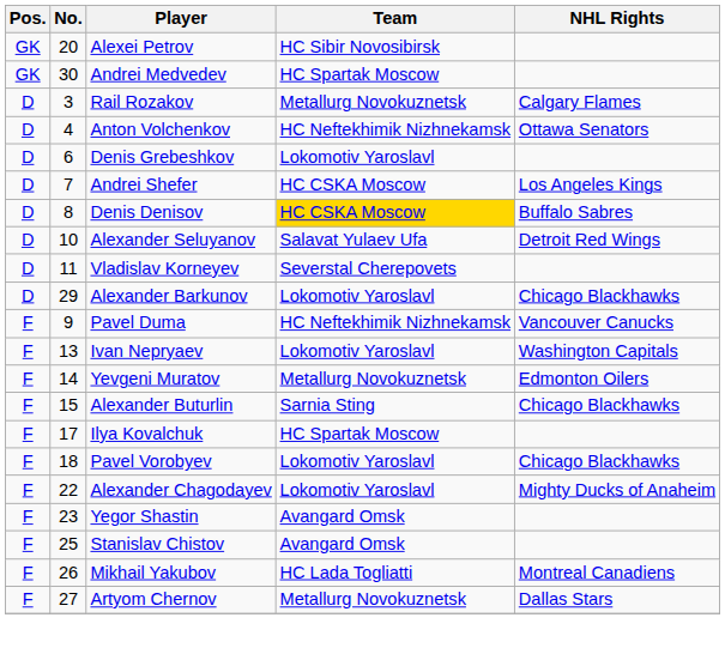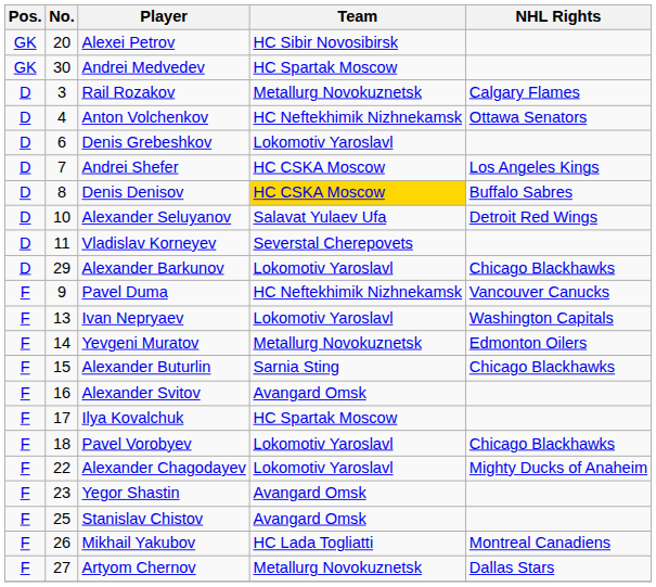 <table class="wikitable sortable">
 <tr>
 <th>Pos.</th>
 <th>No.</th>
 <th>Player</th>
 <th>Team</th>
 <th>NHL Rights</th>
 </tr>
 <tr>
 <td style="text-align:center;"><a href='#'>GK</a></td>
 <td style="text-align:center;">20</td>
 <td><a href='#'>Alexei Petrov</a></td>
 <td> <a href='#'>HC Sibir Novosibirsk</a></td>
 <td></td>
 </tr>
 <tr>
 <td style="text-align:center;"><a href='#'>GK</a></td>
 <td style="text-align:center;">30</td>
 <td><a href='#'>Andrei Medvedev</a></td>
 <td> <a href='#'>HC Spartak Moscow</a></td>
 <td></td>
 </tr>
 <tr>
 <td style="text-align:center;"><a href='#'>D</a></td>
 <td style="text-align:center;">3</td>
 <td><a href='#'>Rail Rozakov</a></td>
 <td> <a href='#'>Metallurg Novokuznetsk</a></td>
 <td><a href='#'>Calgary Flames</a></td>
 </tr>
 <tr>
 <td style="text-align:center;"><a href='#'>D</a></td>
 <td style="text-align:center;">4</td>
 <td><a href='#'>Anton Volchenkov</a></td>
 <td> <a href='#'>HC Neftekhimik Nizhnekamsk</a></td>
 <td><a href='#'>Ottawa Senators</a></td>
 </tr>
 <tr>
 <td style="text-align:center;"><a href='#'>D</a></td>
 <td style="text-align:center;">6</td>
 <td><a href='#'>Denis Grebeshkov</a></td>
 <td> <a href='#'>Lokomotiv Yaroslavl</a></td>
 <td></td>
 </tr>
 <tr>
 <td style="text-align:center;"><a href='#'>D</a></td>
 <td style="text-align:center;">7</td>
 <td><a href='#'>Andrei Shefer</a></td>
 <td> <a href='#'>HC CSKA Moscow</a></td>
 <td><a href='#'>Los Angeles Kings</a></td>
 </tr>
 <tr>
 <td style="text-align:center;"><a href='#'>D</a></td>
 <td style="text-align:center;">8</td>
 <td><a href='#'>Denis Denisov</a></td>
 <td style="background: gold;"> <a href='#'>HC CSKA Moscow</a></td>
 <td><a href='#'>Buffalo Sabres</a></td>
 </tr>
 <tr>
 <td style="text-align:center;"><a href='#'>D</a></td>
 <td style="text-align:center;">10</td>
 <td><a href='#'>Alexander Seluyanov</a></td>
 <td> <a href='#'>Salavat Yulaev Ufa</a></td>
 <td><a href='#'>Detroit Red Wings</a></td>
 </tr>
 <tr>
 <td style="text-align:center;"><a href='#'>D</a></td>
 <td style="text-align:center;">11</td>
 <td><a href='#'>Vladislav Korneyev</a></td>
 <td> <a href='#'>Severstal Cherepovets</a></td>
 <td></td>
 </tr>
 <tr>
 <td style="text-align:center;"><a href='#'>D</a></td>
 <td style="text-align:center;">29</td>
 <td><a href='#'>Alexander Barkunov</a></td>
 <td> <a href='#'>Lokomotiv Yaroslavl</a></td>
 <td><a href='#'>Chicago Blackhawks</a></td>
 </tr>
 <tr>
 <td style="text-align:center;"><a href='#'>F</a></td>
 <td style="text-align:center;">9</td>
 <td><a href='#'>Pavel Duma</a></td>
 <td> <a href='#'>HC Neftekhimik Nizhnekamsk</a></td>
 <td><a href='#'>Vancouver Canucks</a></td>
 </tr>
 <tr>
 <td style="text-align:center;"><a href='#'>F</a></td>
 <td style="text-align:center;">13</td>
 <td><a href='#'>Ivan Nepryaev</a></td>
 <td> <a href='#'>Lokomotiv Yaroslavl</a></td>
 <td><a href='#'>Washington Capitals</a></td>
 </tr>
 <tr>
 <td style="text-align:center;"><a href='#'>F</a></td>
 <td style="text-align:center;">14</td>
 <td><a href='#'>Yevgeni Muratov</a></td>
 <td> <a href='#'>Metallurg Novokuznetsk</a></td>
 <td><a href='#'>Edmonton Oilers</a></td>
 </tr>
 <tr>
 <td style="text-align:center;"><a href='#'>F</a></td>
 <td style="text-align:center;">15</td>
 <td><a href='#'>Alexander Buturlin</a></td>
 <td> <a href='#'>Sarnia Sting</a></td>
 <td><a href='#'>Chicago Blackhawks</a></td>
 </tr>
 <tr>
 <td style="text-align:center;"><a href='#'>F</a></td>
+<td style="text-align:center;">16</td>
+<td><a href='#'>Alexander Svitov</a></td>
+<td> <a href='#'>Avangard Omsk</a></td>
+<td></td>
+</tr>
+<tr>
+<td style="text-align:center;"><a href='#'>F</a></td>
 <td style="text-align:center;">17</td>
 <td><a href='#'>Ilya Kovalchuk</a></td>
 <td> <a href='#'>HC Spartak Moscow</a></td>
 <td></td>
 </tr>
 <tr>
 <td style="text-align:center;"><a href='#'>F</a></td>
 <td style="text-align:center;">18</td>
 <td><a href='#'>Pavel Vorobyev</a></td>
 <td> <a href='#'>Lokomotiv Yaroslavl</a></td>
 <td><a href='#'>Chicago Blackhawks</a></td>
 </tr>
 <tr>
 <td style="text-align:center;"><a href='#'>F</a></td>
 <td style="text-align:center;">22</td>
 <td><a href='#'>Alexander Chagodayev</a></td>
 <td> <a href='#'>Lokomotiv Yaroslavl</a></td>
 <td><a href='#'>Mighty Ducks of Anaheim</a></td>
 </tr>
 <tr>
 <td style="text-align:center;"><a href='#'>F</a></td>
 <td style="text-align:center;">23</td>
 <td><a href='#'>Yegor Shastin</a></td>
 <td> <a href='#'>Avangard Omsk</a></td>
 <td></td>
 </tr>
 <tr>
 <td style="text-align:center;"><a href='#'>F</a></td>
 <td style="text-align:center;">25</td>
 <td><a href='#'>Stanislav Chistov</a></td>
 <td> <a href='#'>Avangard Omsk</a></td>
 <td></td>
 </tr>
 <tr>
 <td style="text-align:center;"><a href='#'>F</a></td>
 <td style="text-align:center;">26</td>
 <td><a href='#'>Mikhail Yakubov</a></td>
 <td> <a href='#'>HC Lada Togliatti</a></td>
 <td><a href='#'>Montreal Canadiens</a></td>
 </tr>
 <tr>
 <td style="text-align:center;"><a href='#'>F</a></td>
 <td style="text-align:center;">27</td>
 <td><a href='#'>Artyom Chernov</a></td>
 <td> <a href='#'>Metallurg Novokuznetsk</a></td>
 <td><a href='#'>Dallas Stars</a></td>
 </tr>
 <tr>
 </tr>
 </table>
